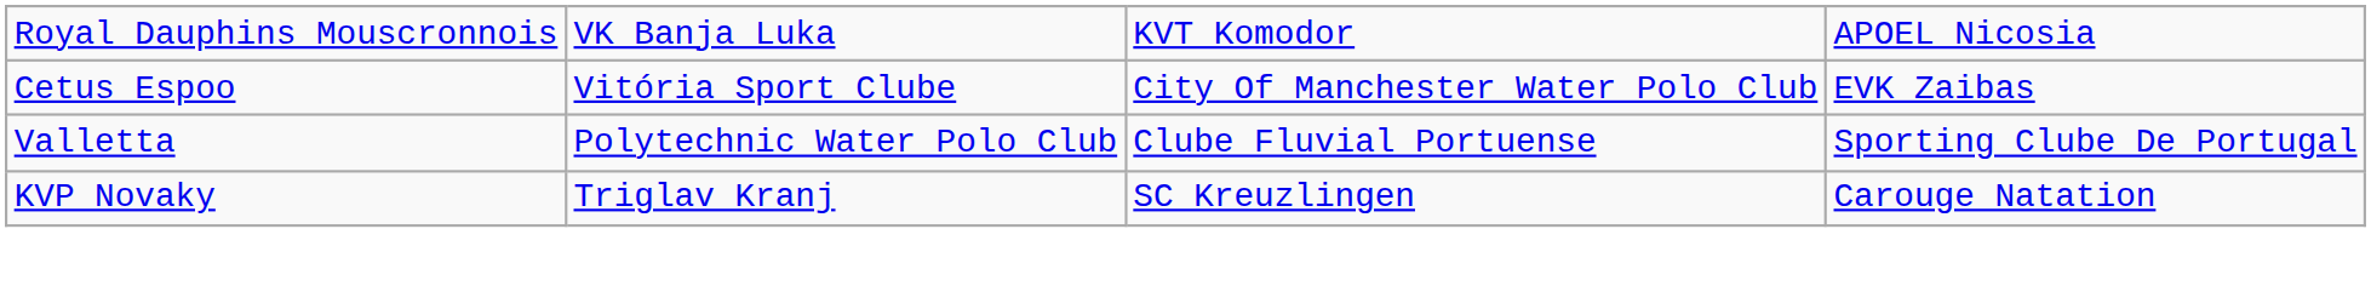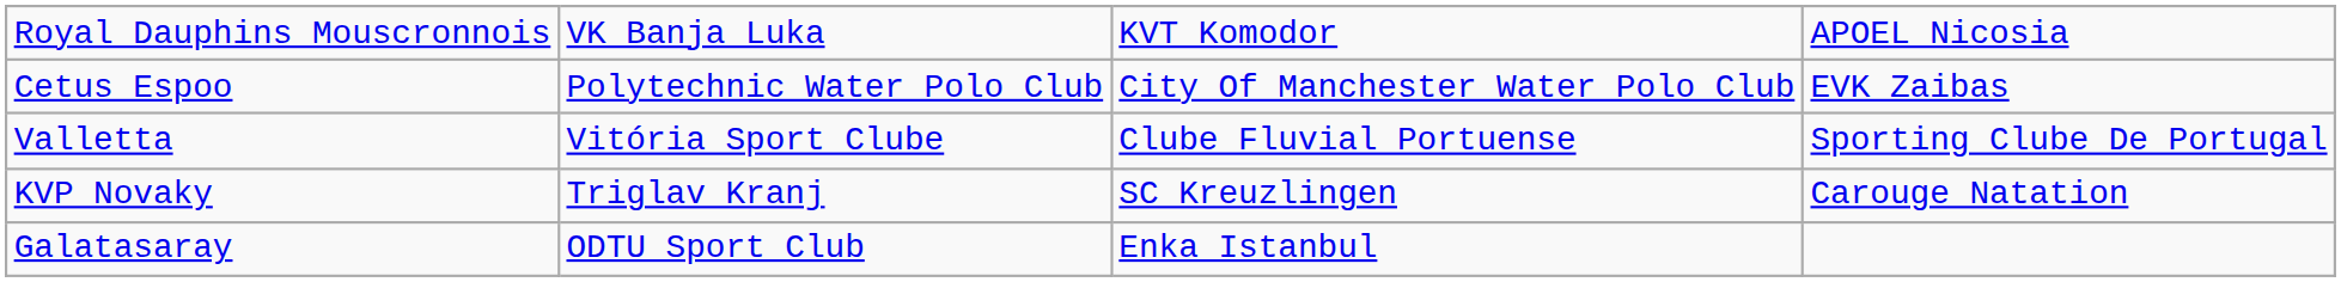 <table class="wikitable">
 <tr>
 <td> <a href='#'>Royal Dauphins Mouscronnois</a></td>
 <td> <a href='#'>VK Banja Luka</a></td>
 <td> <a href='#'>KVT Komodor</a></td>
 <td> <a href='#'>APOEL Nicosia</a></td>
 </tr>
 <tr>
 <td> <a href='#'>Cetus Espoo</a></td>
-<td> <a href='#'>Vitória Sport Clube</a></td>
+<td> <a href='#'>Polytechnic Water Polo Club</a></td>
 <td> <a href='#'>City Of Manchester Water Polo Club</a></td>
 <td> <a href='#'>EVK Zaibas</a></td>
 </tr>
 <tr>
 <td> <a href='#'>Valletta</a></td>
-<td> <a href='#'>Polytechnic Water Polo Club</a></td>
+<td> <a href='#'>Vitória Sport Clube</a></td>
 <td> <a href='#'>Clube Fluvial Portuense</a></td>
 <td> <a href='#'>Sporting Clube De Portugal</a></td>
 </tr>
 <tr>
 <td> <a href='#'>KVP Novaky</a></td>
 <td> <a href='#'>Triglav Kranj</a></td>
 <td> <a href='#'>SC Kreuzlingen</a></td>
 <td> <a href='#'>Carouge Natation</a></td>
 </tr>
+<tr>
+<td> <a href='#'>Galatasaray</a></td>
+<td> <a href='#'>ODTU Sport Club</a></td>
+<td> <a href='#'>Enka Istanbul</a></td>
+<td></td>
+</tr>
 </table>
